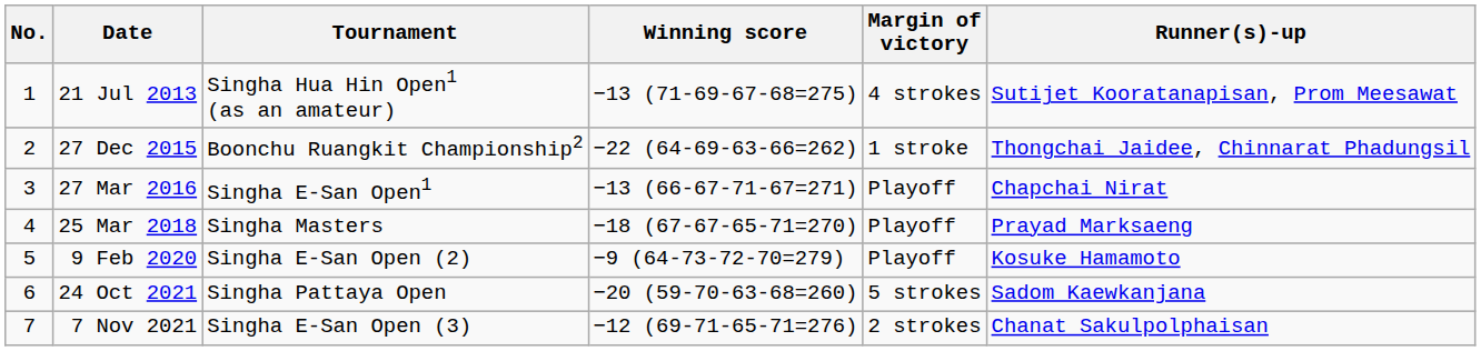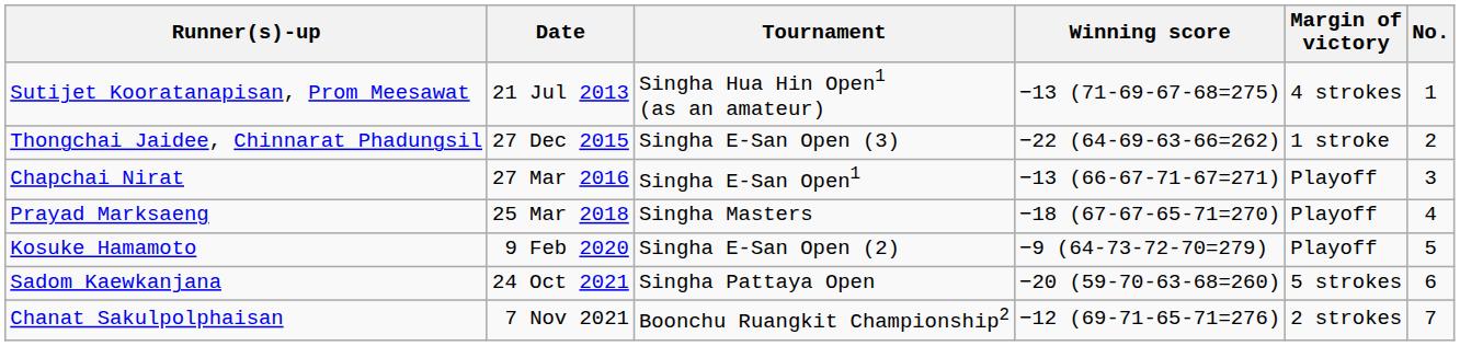 <table class="wikitable" style="font-size:95%;">
 <tr>
-<th>No.</th>
+<th>Runner(s)-up</th>
 <th>Date</th>
 <th>Tournament</th>
 <th>Winning score</th>
 <th>Margin of<br>victory</th>
-<th>Runner(s)-up</th>
+<th>No.</th>
 </tr>
 <tr>
-<td align=center>1</td>
+<td> <a href='#'>Sutijet Kooratanapisan</a>,  <a href='#'>Prom Meesawat</a></td>
 <td align=right>21 Jul <a href='#'>2013</a></td>
 <td>Singha Hua Hin Open<sup>1</sup><br>(as an amateur)</td>
 <td>−13 (71-69-67-68=275)</td>
 <td>4 strokes</td>
-<td> <a href='#'>Sutijet Kooratanapisan</a>,  <a href='#'>Prom Meesawat</a></td>
+<td align=center>1</td>
 </tr>
 <tr>
-<td align=center>2</td>
+<td> <a href='#'>Thongchai Jaidee</a>,  <a href='#'>Chinnarat Phadungsil</a></td>
 <td align=right>27 Dec <a href='#'>2015</a></td>
-<td>Boonchu Ruangkit Championship<sup>2</sup></td>
+<td>Singha E-San Open (3)</td>
 <td>−22 (64-69-63-66=262)</td>
 <td>1 stroke</td>
-<td> <a href='#'>Thongchai Jaidee</a>,  <a href='#'>Chinnarat Phadungsil</a></td>
+<td align=center>2</td>
 </tr>
 <tr>
-<td align=center>3</td>
+<td> <a href='#'>Chapchai Nirat</a></td>
 <td align=right>27 Mar <a href='#'>2016</a></td>
 <td>Singha E-San Open<sup>1</sup></td>
 <td>−13 (66-67-71-67=271)</td>
 <td>Playoff</td>
-<td> <a href='#'>Chapchai Nirat</a></td>
+<td align=center>3</td>
 </tr>
 <tr>
-<td align=center>4</td>
+<td> <a href='#'>Prayad Marksaeng</a></td>
 <td align=right>25 Mar <a href='#'>2018</a></td>
 <td>Singha Masters</td>
 <td>−18 (67-67-65-71=270)</td>
 <td>Playoff</td>
-<td> <a href='#'>Prayad Marksaeng</a></td>
+<td align=center>4</td>
 </tr>
 <tr>
-<td align=center>5</td>
+<td> <a href='#'>Kosuke Hamamoto</a></td>
 <td align=right>9 Feb <a href='#'>2020</a></td>
 <td>Singha E-San Open (2)</td>
 <td>−9 (64-73-72-70=279)</td>
 <td>Playoff</td>
-<td> <a href='#'>Kosuke Hamamoto</a></td>
+<td align=center>5</td>
 </tr>
 <tr>
-<td align=center>6</td>
+<td> <a href='#'>Sadom Kaewkanjana</a></td>
 <td align=right>24 Oct <a href='#'>2021</a></td>
 <td>Singha Pattaya Open</td>
 <td>−20 (59-70-63-68=260)</td>
 <td>5 strokes</td>
-<td> <a href='#'>Sadom Kaewkanjana</a></td>
+<td align=center>6</td>
 </tr>
 <tr>
-<td align=center>7</td>
+<td> <a href='#'>Chanat Sakulpolphaisan</a></td>
 <td align=right>7 Nov 2021</td>
-<td>Singha E-San Open (3)</td>
+<td>Boonchu Ruangkit Championship<sup>2</sup></td>
 <td>−12 (69-71-65-71=276)</td>
 <td>2 strokes</td>
-<td> <a href='#'>Chanat Sakulpolphaisan</a></td>
+<td align=center>7</td>
 </tr>
 </table>
